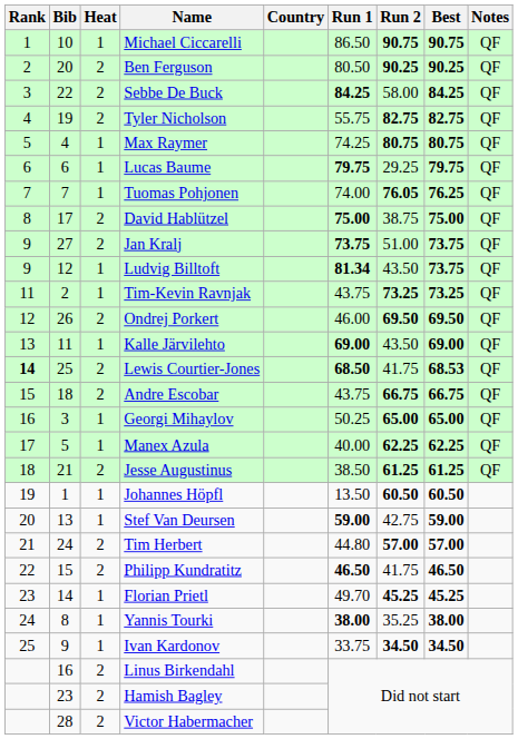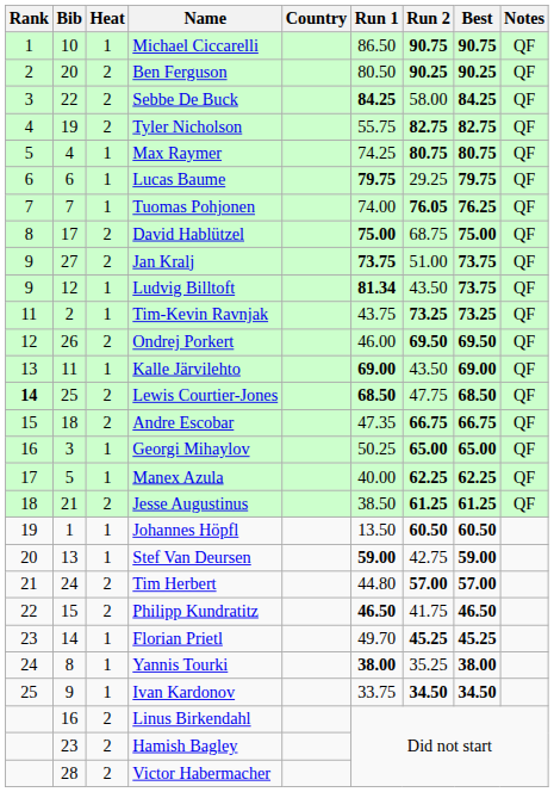 <table class="wikitable sortable" style="text-align:center">
 <tr>
 <th>Rank</th>
 <th>Bib</th>
 <th>Heat</th>
 <th>Name</th>
 <th>Country</th>
 <th>Run 1</th>
 <th>Run 2</th>
 <th>Best</th>
 <th>Notes</th>
 </tr>
 <tr bgcolor=ccffcc>
 <td>1</td>
 <td>10</td>
 <td>1</td>
 <td align=left><a href='#'>Michael Ciccarelli</a></td>
 <td align=left></td>
 <td>86.50</td>
 <td><strong>90.75</strong></td>
 <td><strong>90.75</strong></td>
 <td>QF</td>
 </tr>
 <tr bgcolor=ccffcc>
 <td>2</td>
 <td>20</td>
 <td>2</td>
 <td align=left><a href='#'>Ben Ferguson</a></td>
 <td align=left></td>
 <td>80.50</td>
 <td><strong>90.25</strong></td>
 <td><strong>90.25</strong></td>
 <td>QF</td>
 </tr>
 <tr bgcolor=ccffcc>
 <td>3</td>
 <td>22</td>
 <td>2</td>
 <td align=left><a href='#'>Sebbe De Buck</a></td>
 <td align=left></td>
 <td><strong>84.25</strong></td>
 <td>58.00</td>
 <td><strong>84.25</strong></td>
 <td>QF</td>
 </tr>
 <tr bgcolor=ccffcc>
 <td>4</td>
 <td>19</td>
 <td>2</td>
 <td align=left><a href='#'>Tyler Nicholson</a></td>
 <td align=left></td>
 <td>55.75</td>
 <td><strong>82.75</strong></td>
 <td><strong>82.75</strong></td>
 <td>QF</td>
 </tr>
 <tr bgcolor=ccffcc>
 <td>5</td>
 <td>4</td>
 <td>1</td>
 <td align=left><a href='#'>Max Raymer</a></td>
 <td align=left></td>
 <td>74.25</td>
 <td><strong>80.75</strong></td>
 <td><strong>80.75</strong></td>
 <td>QF</td>
 </tr>
 <tr bgcolor=ccffcc>
 <td>6</td>
 <td>6</td>
 <td>1</td>
 <td align=left><a href='#'>Lucas Baume</a></td>
 <td align=left></td>
 <td><strong>79.75</strong></td>
 <td>29.25</td>
 <td><strong>79.75</strong></td>
 <td>QF</td>
 </tr>
 <tr bgcolor=ccffcc>
 <td>7</td>
 <td>7</td>
 <td>1</td>
 <td align=left><a href='#'>Tuomas Pohjonen</a></td>
 <td align=left></td>
 <td>74.00</td>
 <td><strong>76.05</strong></td>
 <td><strong>76.25</strong></td>
 <td>QF</td>
 </tr>
 <tr bgcolor=ccffcc>
 <td>8</td>
 <td>17</td>
 <td>2</td>
 <td align=left><a href='#'>David Hablützel</a></td>
 <td align=left></td>
 <td><strong>75.00</strong></td>
-<td>38.75</td>
+<td>68.75</td>
 <td><strong>75.00</strong></td>
 <td>QF</td>
 </tr>
 <tr bgcolor=ccffcc>
 <td>9</td>
 <td>27</td>
 <td>2</td>
 <td align=left><a href='#'>Jan Kralj</a></td>
 <td align=left></td>
 <td><strong>73.75</strong></td>
 <td>51.00</td>
 <td><strong>73.75</strong></td>
 <td>QF</td>
 </tr>
 <tr bgcolor=ccffcc>
 <td>9</td>
 <td>12</td>
 <td>1</td>
 <td align=left><a href='#'>Ludvig Billtoft</a></td>
 <td align=left></td>
 <td><strong>81.34</strong></td>
 <td>43.50</td>
 <td><strong>73.75</strong></td>
 <td>QF</td>
 </tr>
 <tr bgcolor=ccffcc>
 <td>11</td>
 <td>2</td>
 <td>1</td>
 <td align=left><a href='#'>Tim-Kevin Ravnjak</a></td>
 <td align=left></td>
 <td>43.75</td>
 <td><strong>73.25</strong></td>
 <td><strong>73.25</strong></td>
 <td>QF</td>
 </tr>
 <tr bgcolor=ccffcc>
 <td>12</td>
 <td>26</td>
 <td>2</td>
 <td align=left><a href='#'>Ondrej Porkert</a></td>
 <td align=left></td>
 <td>46.00</td>
 <td><strong>69.50</strong></td>
 <td><strong>69.50</strong></td>
 <td>QF</td>
 </tr>
 <tr bgcolor=ccffcc>
 <td>13</td>
 <td>11</td>
 <td>1</td>
 <td align=left><a href='#'>Kalle Järvilehto</a></td>
 <td align=left></td>
 <td><strong>69.00</strong></td>
 <td>43.50</td>
 <td><strong>69.00</strong></td>
 <td>QF</td>
 </tr>
 <tr bgcolor=ccffcc>
 <td><strong>14</strong></td>
 <td>25</td>
 <td>2</td>
 <td align=left><a href='#'>Lewis Courtier-Jones</a></td>
 <td align=left></td>
 <td><strong>68.50</strong></td>
-<td>41.75</td>
-<td><strong>68.53</strong></td>
+<td>47.75</td>
+<td><strong>68.50</strong></td>
 <td>QF</td>
 </tr>
 <tr bgcolor=ccffcc>
 <td>15</td>
 <td>18</td>
 <td>2</td>
 <td align=left><a href='#'>Andre Escobar</a></td>
 <td align=left></td>
-<td>43.75</td>
+<td>47.35</td>
 <td><strong>66.75</strong></td>
 <td><strong>66.75</strong></td>
 <td>QF</td>
 </tr>
 <tr bgcolor=ccffcc>
 <td>16</td>
 <td>3</td>
 <td>1</td>
 <td align=left><a href='#'>Georgi Mihaylov</a></td>
 <td align=left></td>
 <td>50.25</td>
 <td><strong>65.00</strong></td>
 <td><strong>65.00</strong></td>
 <td>QF</td>
 </tr>
 <tr bgcolor=ccffcc>
 <td>17</td>
 <td>5</td>
 <td>1</td>
 <td align=left><a href='#'>Manex Azula</a></td>
 <td align=left></td>
 <td>40.00</td>
 <td><strong>62.25</strong></td>
 <td><strong>62.25</strong></td>
 <td>QF</td>
 </tr>
 <tr bgcolor=ccffcc>
 <td>18</td>
 <td>21</td>
 <td>2</td>
 <td align=left><a href='#'>Jesse Augustinus</a></td>
 <td align=left></td>
 <td>38.50</td>
 <td><strong>61.25</strong></td>
 <td><strong>61.25</strong></td>
 <td>QF</td>
 </tr>
 <tr>
 <td>19</td>
 <td>1</td>
 <td>1</td>
 <td align=left><a href='#'>Johannes Höpfl</a></td>
 <td align=left></td>
 <td>13.50</td>
 <td><strong>60.50</strong></td>
 <td><strong>60.50</strong></td>
 <td></td>
 </tr>
 <tr>
 <td>20</td>
 <td>13</td>
 <td>1</td>
 <td align=left><a href='#'>Stef Van Deursen</a></td>
 <td align=left></td>
 <td><strong>59.00</strong></td>
 <td>42.75</td>
 <td><strong>59.00</strong></td>
 <td></td>
 </tr>
 <tr>
 <td>21</td>
 <td>24</td>
 <td>2</td>
 <td align=left><a href='#'>Tim Herbert</a></td>
 <td align=left></td>
 <td>44.80</td>
 <td><strong>57.00</strong></td>
 <td><strong>57.00</strong></td>
 <td></td>
 </tr>
 <tr>
 <td>22</td>
 <td>15</td>
 <td>2</td>
 <td align=left><a href='#'>Philipp Kundratitz</a></td>
 <td align=left></td>
 <td><strong>46.50</strong></td>
 <td>41.75</td>
 <td><strong>46.50</strong></td>
 <td></td>
 </tr>
 <tr>
 <td>23</td>
 <td>14</td>
 <td>1</td>
 <td align=left><a href='#'>Florian Prietl</a></td>
 <td align=left></td>
 <td>49.70</td>
 <td><strong>45.25</strong></td>
 <td><strong>45.25</strong></td>
 <td></td>
 </tr>
 <tr>
 <td>24</td>
 <td>8</td>
 <td>1</td>
 <td align=left><a href='#'>Yannis Tourki</a></td>
 <td align=left></td>
 <td><strong>38.00</strong></td>
 <td>35.25</td>
 <td><strong>38.00</strong></td>
 <td></td>
 </tr>
 <tr>
 <td>25</td>
 <td>9</td>
 <td>1</td>
 <td align=left><a href='#'>Ivan Kardonov</a></td>
 <td align=left></td>
 <td>33.75</td>
 <td><strong>34.50</strong></td>
 <td><strong>34.50</strong></td>
 <td></td>
 </tr>
 <tr>
 <td></td>
 <td>16</td>
 <td>2</td>
 <td align=left><a href='#'>Linus Birkendahl</a></td>
 <td align=left></td>
 <td colspan=4 rowspan=3>Did not start</td>
 </tr>
 <tr>
 <td></td>
 <td>23</td>
 <td>2</td>
 <td align=left><a href='#'>Hamish Bagley</a></td>
 <td align=left></td>
 </tr>
 <tr>
 <td></td>
 <td>28</td>
 <td>2</td>
 <td align=left><a href='#'>Victor Habermacher</a></td>
 <td align=left></td>
 </tr>
 </table>
